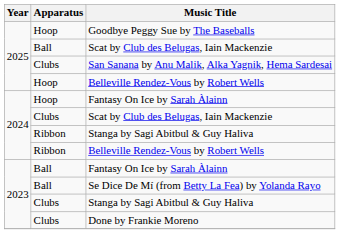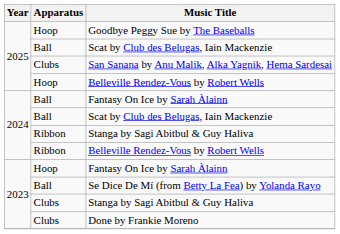 <table class="wikitable">
 <tr>
 <th>Year</th>
 <th>Apparatus</th>
 <th>Music Title</th>
 </tr>
 <tr>
 <td rowspan="4">2025</td>
 <td>Hoop</td>
 <td>Goodbye Peggy Sue by <a href='#'>The Baseballs</a></td>
 </tr>
 <tr>
 <td>Ball</td>
 <td>Scat by <a href='#'>Club des Belugas</a>, Iain Mackenzie</td>
 </tr>
 <tr>
 <td>Clubs</td>
 <td><a href='#'>San Sanana</a> by <a href='#'>Anu Malik</a>, <a href='#'>Alka Yagnik</a>, <a href='#'>Hema Sardesai</a></td>
 </tr>
 <tr>
 <td>Hoop</td>
 <td><a href='#'>Belleville Rendez-Vous</a> by <a href='#'>Robert Wells</a></td>
 </tr>
 <tr>
 <td rowspan="4">2024</td>
-<td>Hoop</td>
+<td>Ball</td>
 <td>Fantasy On Ice by <a href='#'>Sarah Àlainn</a></td>
 </tr>
 <tr>
-<td>Clubs</td>
+<td>Ball</td>
 <td>Scat by <a href='#'>Club des Belugas</a>, Iain Mackenzie</td>
 </tr>
 <tr>
 <td>Ribbon</td>
 <td>Stanga by Sagi Abitbul & Guy Haliva</td>
 </tr>
 <tr>
 <td>Ribbon</td>
 <td><a href='#'>Belleville Rendez-Vous</a> by <a href='#'>Robert Wells</a></td>
 </tr>
 <tr>
 <td rowspan="4">2023</td>
-<td>Ball</td>
+<td>Hoop</td>
 <td>Fantasy On Ice by <a href='#'>Sarah Àlainn</a></td>
 </tr>
 <tr>
 <td>Ball</td>
 <td>Se Dice De Mí (from <a href='#'>Betty La Fea</a>) by <a href='#'>Yolanda Rayo</a></td>
 </tr>
 <tr>
 <td>Clubs</td>
 <td>Stanga by Sagi Abitbul & Guy Haliva</td>
 </tr>
 <tr>
 <td>Clubs</td>
 <td>Done by Frankie Moreno</td>
 </tr>
 <tr>
 </tr>
 </table>
